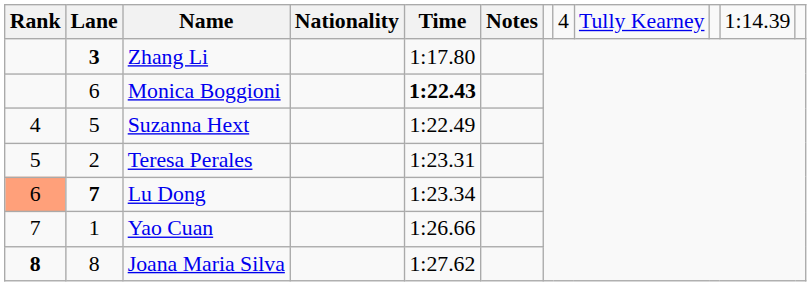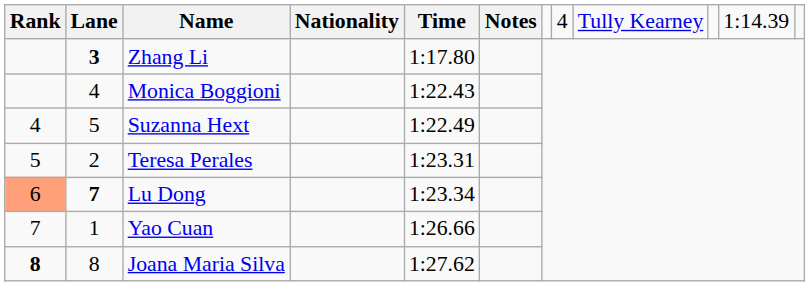 <table class="wikitable sortable" style="text-align:center">
 <tr>
 <th>Rank</th>
 <th>Lane</th>
 <th>Name</th>
 <th>Nationality</th>
 <th>Time</th>
 <th>Notes</th>
 <td></td>
 <td>4</td>
 <td align=left><a href='#'>Tully Kearney</a></td>
 <td align=left></td>
 <td>1:14.39</td>
 <td></td>
 </tr>
 <tr>
 <td></td>
 <td><strong>3</strong></td>
 <td align=left><a href='#'>Zhang Li</a></td>
 <td align=left></td>
 <td>1:17.80</td>
 <td></td>
 </tr>
 <tr>
 <td></td>
-<td>6</td>
+<td>4</td>
 <td align=left><a href='#'>Monica Boggioni</a></td>
 <td align=left></td>
-<td><strong>1:22.43</strong></td>
+<td>1:22.43</td>
 <td></td>
 </tr>
 <tr>
 <td>4</td>
 <td>5</td>
 <td align=left><a href='#'>Suzanna Hext</a></td>
 <td align=left></td>
 <td>1:22.49</td>
 <td></td>
 </tr>
 <tr>
 <td>5</td>
 <td>2</td>
 <td align=left><a href='#'>Teresa Perales</a></td>
 <td align=left></td>
 <td>1:23.31</td>
 <td></td>
 </tr>
 <tr>
 <td style="background: lightsalmon;">6</td>
 <td><strong>7</strong></td>
 <td align=left><a href='#'>Lu Dong</a></td>
 <td align=left></td>
 <td>1:23.34</td>
 <td></td>
 </tr>
 <tr>
 <td>7</td>
 <td>1</td>
 <td align=left><a href='#'>Yao Cuan</a></td>
 <td align=left></td>
 <td>1:26.66</td>
 <td></td>
 </tr>
 <tr>
 <td><strong>8</strong></td>
 <td>8</td>
 <td align=left><a href='#'>Joana Maria Silva</a></td>
 <td align=left></td>
 <td>1:27.62</td>
 <td></td>
 </tr>
 </table>
